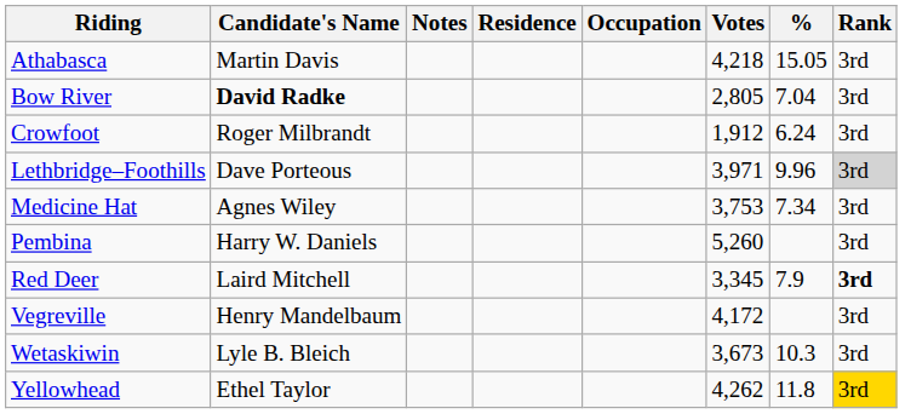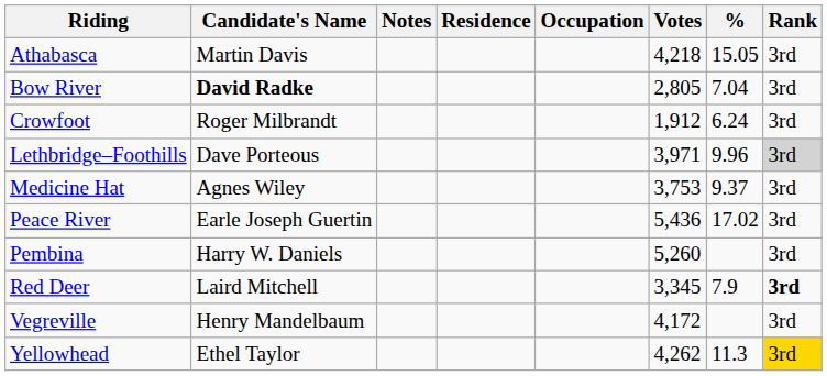 <table class="wikitable sortable">
 <tr>
 <th>Riding<br></th>
 <th>Candidate's Name</th>
 <th>Notes</th>
 <th>Residence</th>
 <th>Occupation</th>
 <th>Votes</th>
 <th>%</th>
 <th>Rank</th>
 </tr>
 <tr>
 <td><a href='#'>Athabasca</a></td>
 <td>Martin Davis</td>
 <td></td>
 <td></td>
 <td></td>
 <td>4,218</td>
 <td>15.05</td>
 <td>3rd</td>
 </tr>
 <tr>
 <td><a href='#'>Bow River</a></td>
 <td><strong>David Radke</strong></td>
 <td></td>
 <td></td>
 <td></td>
 <td>2,805</td>
 <td>7.04</td>
 <td>3rd</td>
 </tr>
 <tr>
 <td><a href='#'>Crowfoot</a></td>
 <td>Roger Milbrandt</td>
 <td></td>
 <td></td>
 <td></td>
 <td>1,912</td>
 <td>6.24</td>
 <td>3rd</td>
 </tr>
 <tr>
 <td><a href='#'>Lethbridge–Foothills</a></td>
 <td>Dave Porteous</td>
 <td></td>
 <td></td>
 <td></td>
 <td>3,971</td>
 <td>9.96</td>
 <td style="background: lightgrey;">3rd</td>
 </tr>
 <tr>
 <td><a href='#'>Medicine Hat</a></td>
 <td>Agnes Wiley</td>
 <td></td>
 <td></td>
 <td></td>
 <td>3,753</td>
-<td>7.34</td>
+<td>9.37</td>
+<td>3rd</td>
+</tr>
+<tr>
+<td><a href='#'>Peace River</a></td>
+<td>Earle Joseph Guertin</td>
+<td></td>
+<td></td>
+<td></td>
+<td>5,436</td>
+<td>17.02</td>
 <td>3rd</td>
 </tr>
 <tr>
 <td><a href='#'>Pembina</a></td>
 <td>Harry W. Daniels</td>
 <td></td>
 <td></td>
 <td></td>
 <td>5,260</td>
 <td></td>
 <td>3rd</td>
 </tr>
 <tr>
 <td><a href='#'>Red Deer</a></td>
 <td>Laird Mitchell</td>
 <td></td>
 <td></td>
 <td></td>
 <td>3,345</td>
 <td>7.9</td>
 <td><strong>3rd</strong></td>
 </tr>
 <tr>
 <td><a href='#'>Vegreville</a></td>
 <td>Henry Mandelbaum</td>
 <td></td>
 <td></td>
 <td></td>
 <td>4,172</td>
 <td></td>
 <td>3rd</td>
 </tr>
 <tr>
-<td><a href='#'>Wetaskiwin</a></td>
-<td>Lyle B. Bleich</td>
-<td></td>
-<td></td>
-<td></td>
-<td>3,673</td>
-<td>10.3</td>
-<td>3rd</td>
-</tr>
-<tr>
 <td><a href='#'>Yellowhead</a></td>
 <td>Ethel Taylor</td>
 <td></td>
 <td></td>
 <td></td>
 <td>4,262</td>
-<td>11.8</td>
+<td>11.3</td>
 <td style="background: gold;">3rd</td>
 </tr>
 </table>
